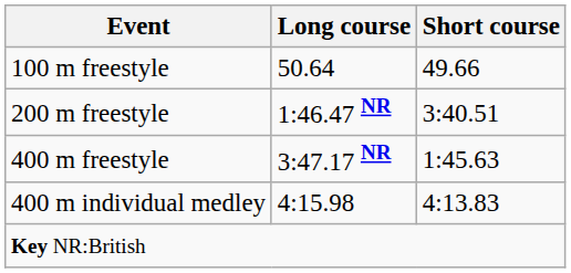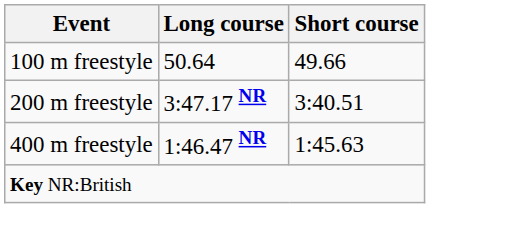 <table class="wikitable" style="font-size:95%">
 <tr>
 <th>Event</th>
 <th>Long course</th>
 <th>Short course</th>
 </tr>
 <tr>
 <td>100 m freestyle</td>
 <td>50.64</td>
 <td>49.66</td>
 </tr>
 <tr>
 <td>200 m freestyle</td>
-<td>1:46.47 <sup><strong><a href='#'>NR</a></strong></sup></td>
+<td>3:47.17 <sup><strong><a href='#'>NR</a></strong></sup></td>
 <td>3:40.51</td>
 </tr>
 <tr>
 <td>400 m freestyle</td>
-<td>3:47.17 <sup><strong><a href='#'>NR</a></strong></sup></td>
+<td>1:46.47 <sup><strong><a href='#'>NR</a></strong></sup></td>
 <td>1:45.63</td>
-</tr>
-<tr>
-<td>400 m individual medley</td>
-<td>4:15.98</td>
-<td>4:13.83</td>
 </tr>
 <tr>
 <td colspan="3"><small><strong>Key</strong> NR:British</small></td>
 </tr>
 </table>
